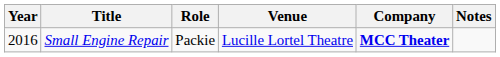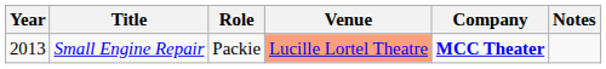 <table class="wikitable sortable">
 <tr>
 <th>Year</th>
 <th>Title</th>
 <th>Role</th>
 <th>Venue</th>
 <th>Company</th>
 <th class="unsortable">Notes</th>
 </tr>
 <tr>
-<td>2016</td>
+<td>2013</td>
 <td><em><a href='#'>Small Engine Repair</a></em></td>
 <td>Packie</td>
-<td><a href='#'>Lucille Lortel Theatre</a></td>
+<td style="background: lightsalmon;"><a href='#'>Lucille Lortel Theatre</a></td>
 <td><strong><a href='#'>MCC Theater</a></strong></td>
 <td></td>
 </tr>
 </table>
